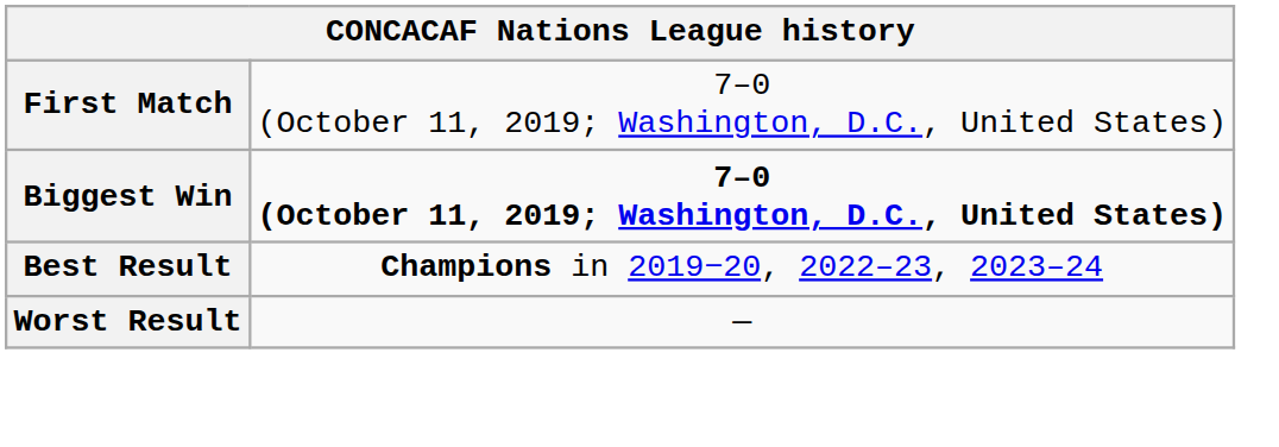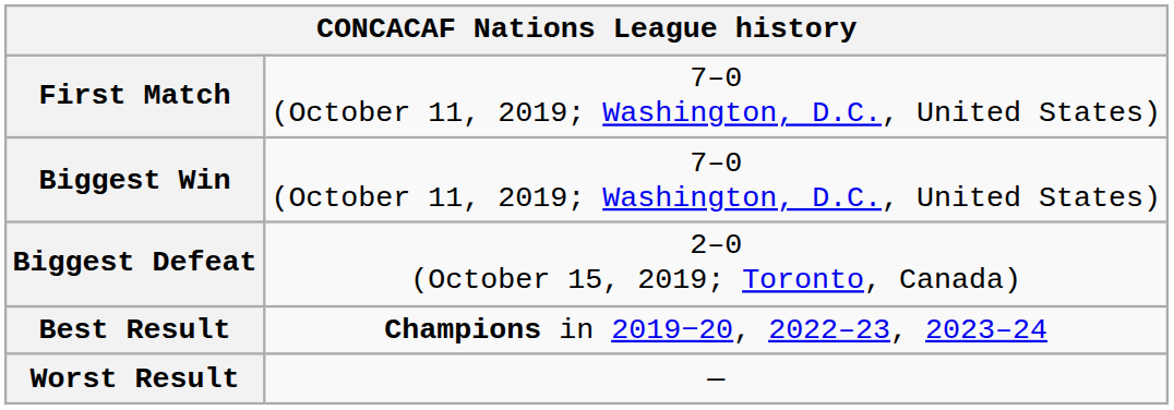 <table class="wikitable collapsible collapsed" style="text-align: center;font-size:90%;">
 <tr>
 <th colspan=2>CONCACAF Nations League history</th>
 </tr>
 <tr>
 <th>First Match</th>
 <td> 7–0 <br> (October 11, 2019; <a href='#'>Washington, D.C.</a>, United States)</td>
 </tr>
 <tr>
 <th>Biggest Win</th>
-<td><strong> 7–0 <br> (October 11, 2019; <a href='#'>Washington, D.C.</a>, United States)</strong></td>
+<td> 7–0 <br> (October 11, 2019; <a href='#'>Washington, D.C.</a>, United States)</td>
+</tr>
+<tr>
+<th>Biggest Defeat</th>
+<td> 2–0 <br> (October 15, 2019; <a href='#'>Toronto</a>, Canada)</td>
 </tr>
 <tr>
 <th>Best Result</th>
 <td><strong>Champions</strong> in <a href='#'>2019−20</a>, <a href='#'>2022–23</a>, <a href='#'>2023–24</a></td>
 </tr>
 <tr>
 <th>Worst Result</th>
 <td>—</td>
 </tr>
 </table>
